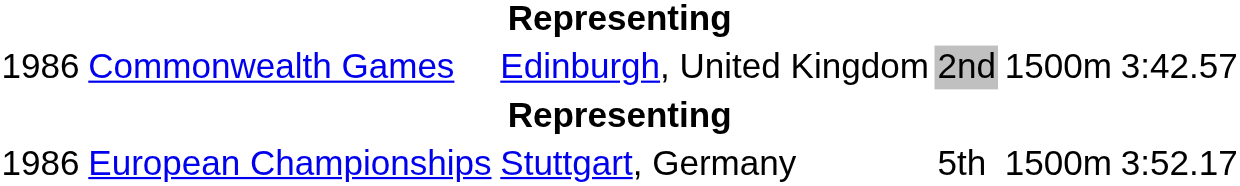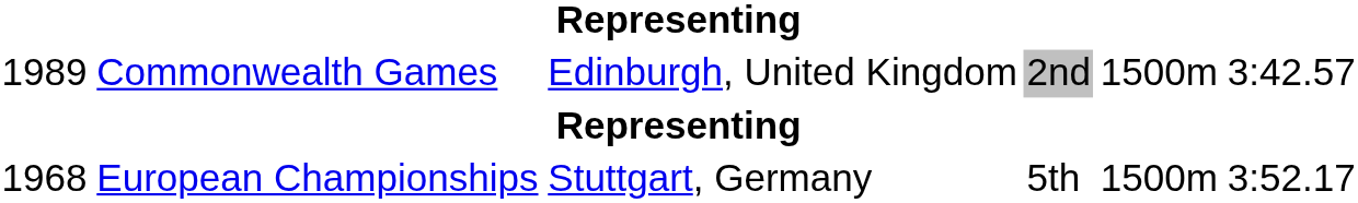 <table>
 <tr>
 <th colspan=6>Representing </th>
 </tr>
 <tr>
-<td>1986</td>
+<td>1989</td>
 <td><a href='#'>Commonwealth Games</a></td>
 <td><a href='#'>Edinburgh</a>, United Kingdom</td>
 <td bgcolor=silver>2nd</td>
 <td>1500m</td>
 <td>3:42.57</td>
 </tr>
 <tr>
 <th colspan=6>Representing </th>
 </tr>
 <tr>
-<td>1986</td>
+<td>1968</td>
 <td><a href='#'>European Championships</a></td>
 <td><a href='#'>Stuttgart</a>, Germany</td>
 <td>5th</td>
 <td>1500m</td>
 <td>3:52.17</td>
 </tr>
 </table>
